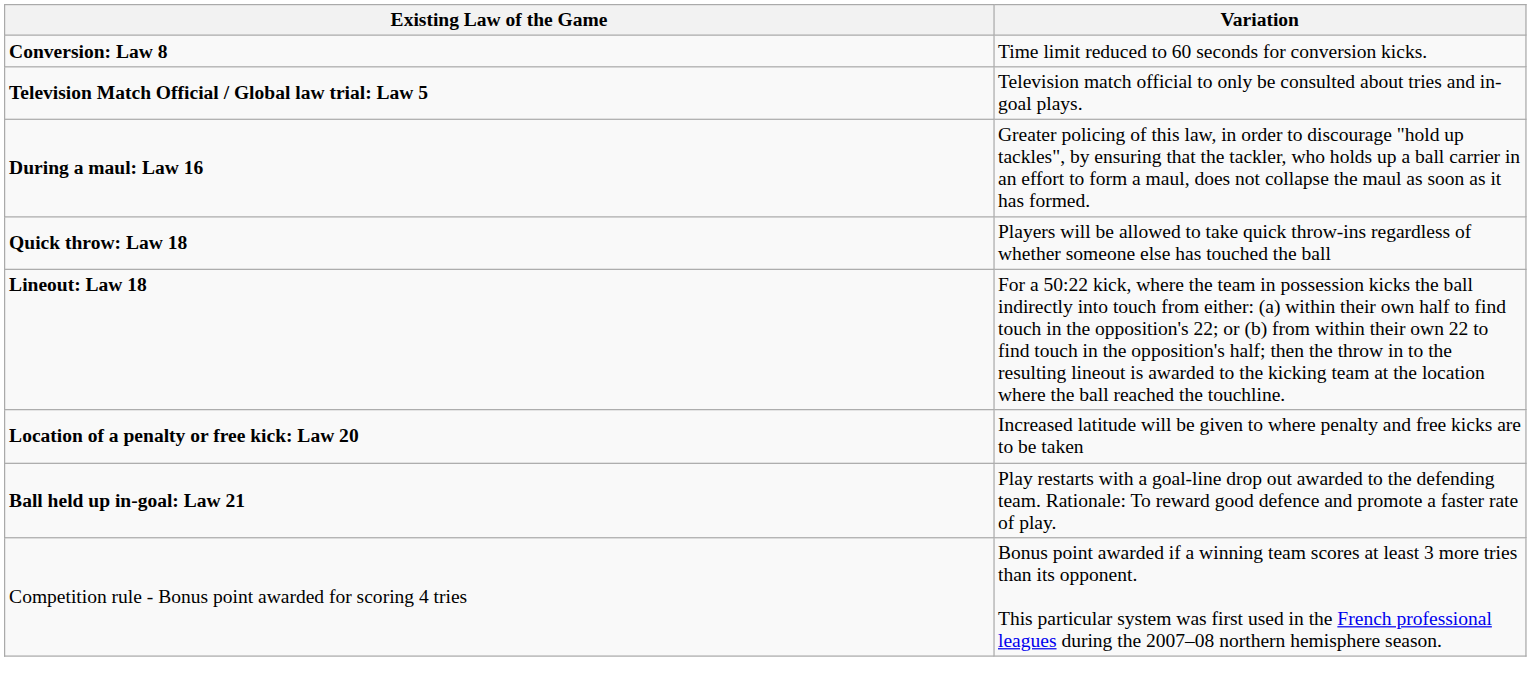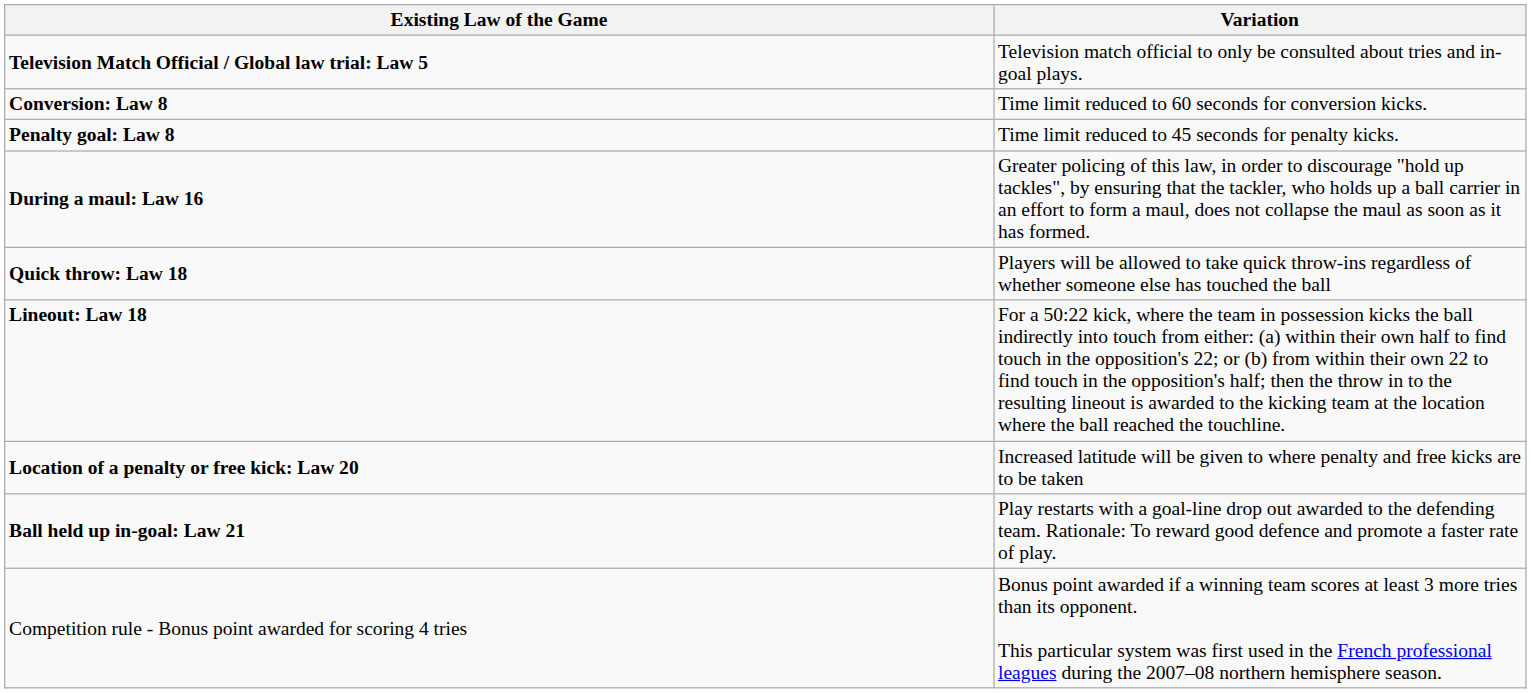 <table class="wikitable">
 <tr>
 <th>Existing Law of the Game</th>
 <th style="width:35%;">Variation</th>
 </tr>
 <tr>
+<td><strong>Television Match Official / Global law trial: Law 5</strong></td>
+<td>Television match official to only be consulted about tries and in-goal plays.</td>
+</tr>
+<tr>
 <td><strong>Conversion: Law 8</strong><br></td>
 <td>Time limit reduced to 60 seconds for conversion kicks.</td>
 </tr>
 <tr>
-<td><strong>Television Match Official / Global law trial: Law 5</strong></td>
-<td>Television match official to only be consulted about tries and in-goal plays.</td>
+<td><strong>Penalty goal: Law 8</strong><br></td>
+<td>Time limit reduced to 45 seconds for penalty kicks.</td>
 </tr>
 <tr>
 <td><strong>During a maul: Law 16</strong><br></td>
 <td>Greater policing of this law, in order to discourage "hold up tackles", by ensuring that the tackler, who holds up a ball carrier in an effort to form a maul, does not collapse the maul as soon as it has formed.</td>
 </tr>
 <tr>
 <td><strong>Quick throw: Law 18</strong></td>
 <td>Players will be allowed to take quick throw-ins regardless of whether someone else has touched the ball</td>
 </tr>
 <tr>
 <td style="vertical-align:top;"><strong>Lineout: Law 18</strong></td>
 <td>For a 50:22 kick, where the team in possession kicks the ball indirectly into touch from either: (a) within their own half to find touch in the opposition's 22; or (b) from within their own 22 to find touch in the opposition's half; then the throw in to the resulting lineout is awarded to the kicking team at the location where the ball reached the touchline.</td>
 </tr>
 <tr>
 <td><strong>Location of a penalty or free kick: Law 20</strong></td>
 <td>Increased latitude will be given to where penalty and free kicks are to be taken</td>
 </tr>
 <tr>
 <td><strong>Ball held up in-goal: Law 21</strong></td>
 <td>Play restarts with a goal-line drop out awarded to the defending team. Rationale: To reward good defence and promote a faster rate of play.</td>
 </tr>
 <tr>
 <td>Competition rule - Bonus point awarded for scoring 4 tries</td>
 <td>Bonus point awarded if a winning team scores at least 3 more tries than its opponent.<br><br>This particular system was first used in the <a href='#'>French professional leagues</a> during the 2007–08 northern hemisphere season.</td>
 </tr>
 </table>
